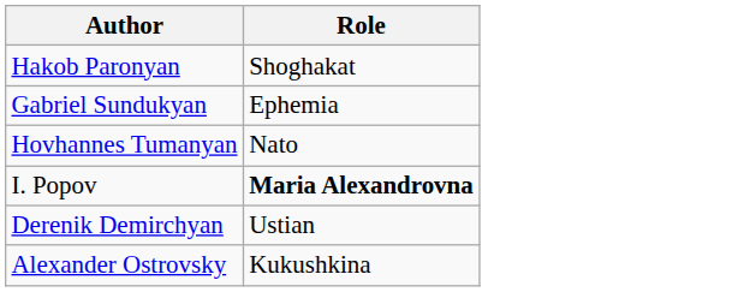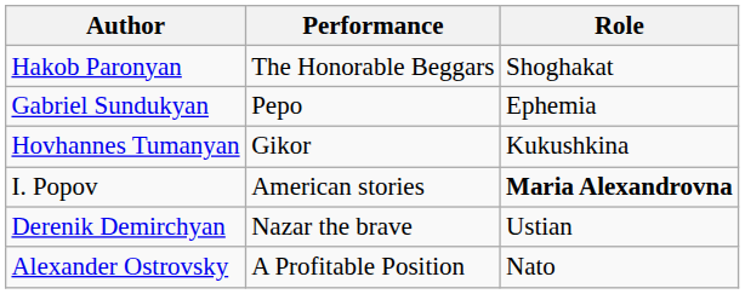 <table class="wikitable">
 <tr>
 <th>Author</th>
+<th>Performance</th>
 <th>Role</th>
 </tr>
 <tr>
 <td><a href='#'>Hakob Paronyan</a></td>
+<td>The Honorable Beggars</td>
 <td>Shoghakat</td>
 </tr>
 <tr>
 <td><a href='#'>Gabriel Sundukyan</a></td>
+<td>Pepo</td>
 <td>Ephemia</td>
 </tr>
 <tr>
 <td><a href='#'>Hovhannes Tumanyan</a></td>
-<td>Nato</td>
+<td>Gikor</td>
+<td>Kukushkina</td>
 </tr>
 <tr>
 <td>I. Popov</td>
+<td>American stories</td>
 <td><strong>Maria Alexandrovna</strong></td>
 </tr>
 <tr>
 <td><a href='#'>Derenik Demirchyan</a></td>
+<td>Nazar the brave</td>
 <td>Ustian</td>
 </tr>
 <tr>
 <td><a href='#'>Alexander Ostrovsky</a></td>
-<td>Kukushkina</td>
+<td>A Profitable Position</td>
+<td>Nato</td>
 </tr>
 </table>
